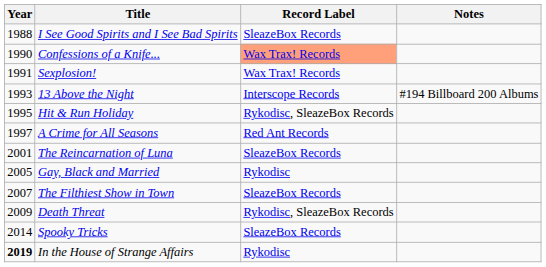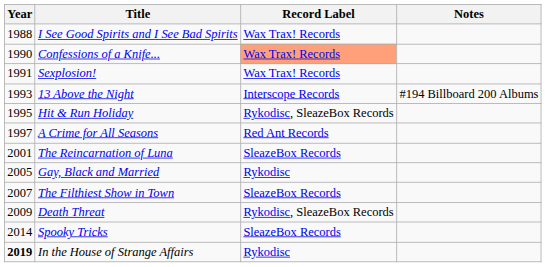 <table class="wikitable">
 <tr>
 <th>Year</th>
 <th>Title</th>
 <th>Record Label</th>
 <th>Notes</th>
 </tr>
 <tr>
 <td>1988</td>
 <td><em><a href='#'>I See Good Spirits and I See Bad Spirits</a></em></td>
-<td><a href='#'>SleazeBox Records</a></td>
+<td><a href='#'>Wax Trax! Records</a></td>
 <td></td>
 </tr>
 <tr>
 <td>1990</td>
 <td><em><a href='#'>Confessions of a Knife...</a> </em></td>
 <td style="background: lightsalmon;"><a href='#'>Wax Trax! Records</a></td>
 <td></td>
 </tr>
 <tr>
 <td>1991</td>
 <td><em><a href='#'>Sexplosion!</a></em></td>
 <td><a href='#'>Wax Trax! Records</a></td>
 <td></td>
 </tr>
 <tr>
 <td>1993</td>
 <td><em><a href='#'>13 Above the Night</a></em></td>
 <td><a href='#'>Interscope Records</a></td>
 <td>#194 Billboard 200 Albums</td>
 </tr>
 <tr>
 <td>1995</td>
 <td><em><a href='#'>Hit & Run Holiday</a></em></td>
 <td><a href='#'>Rykodisc</a>, SleazeBox Records</td>
 <td></td>
 </tr>
 <tr>
 <td>1997</td>
 <td><em><a href='#'>A Crime for All Seasons</a></em></td>
 <td><a href='#'>Red Ant Records</a></td>
 <td></td>
 </tr>
 <tr>
 <td>2001</td>
 <td><em><a href='#'>The Reincarnation of Luna</a></em></td>
 <td><a href='#'>SleazeBox Records</a></td>
 <td></td>
 </tr>
 <tr>
 <td>2005</td>
 <td><em><a href='#'>Gay, Black and Married</a></em></td>
 <td><a href='#'>Rykodisc</a></td>
 <td></td>
 </tr>
 <tr>
 <td>2007</td>
 <td><em><a href='#'>The Filthiest Show in Town</a></em></td>
 <td><a href='#'>SleazeBox Records</a></td>
 <td></td>
 </tr>
 <tr>
 <td>2009</td>
 <td><em><a href='#'>Death Threat</a></em></td>
 <td><a href='#'>Rykodisc</a>, SleazeBox Records</td>
 <td></td>
 </tr>
 <tr>
 <td>2014</td>
 <td><em><a href='#'>Spooky Tricks</a></em></td>
 <td><a href='#'>SleazeBox Records</a></td>
 <td></td>
 </tr>
 <tr>
 <td><strong>2019</strong></td>
 <td><em>In the House of Strange Affairs</em></td>
 <td><a href='#'>Rykodisc</a></td>
 </tr>
 </table>
